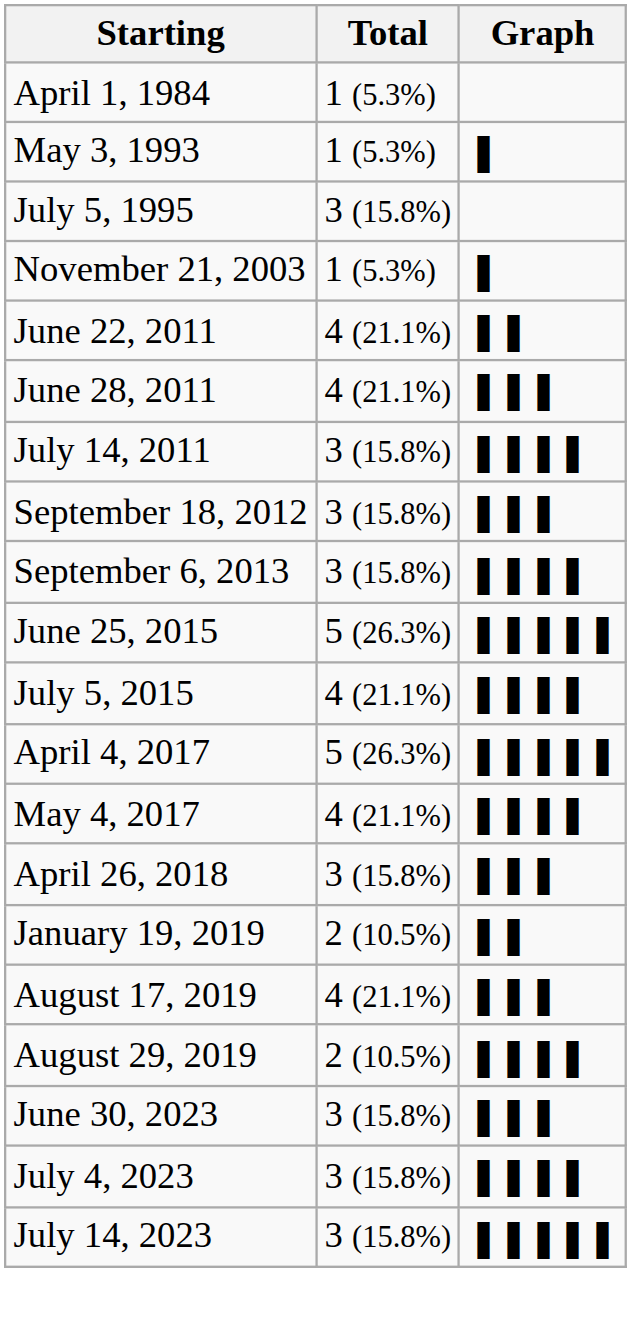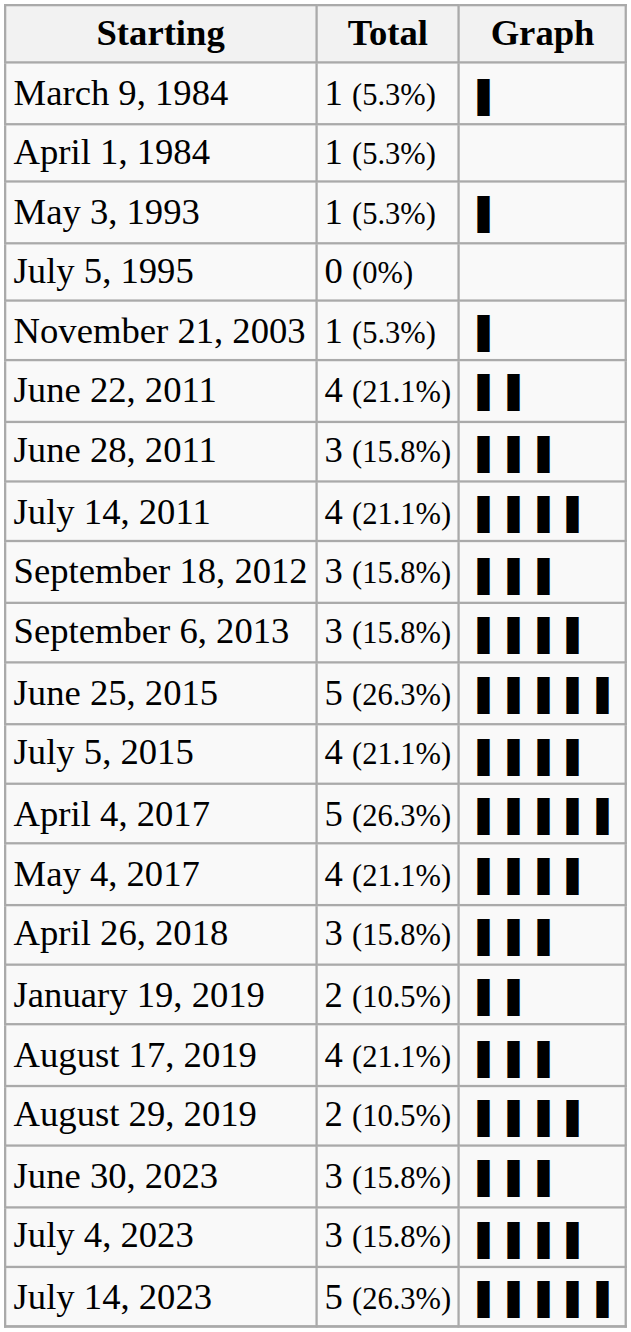 <table class="wikitable sortable">
 <tr>
 <th>Starting</th>
 <th>Total</th>
 <th>Graph</th>
+</tr>
+<tr>
+<td>March 9, 1984</td>
+<td>1 <small>(5.3%)</small></td>
+<td>❚</td>
 </tr>
 <tr>
 <td>April 1, 1984</td>
 <td>1 <small>(5.3%)</small></td>
 <td> </td>
 </tr>
 <tr>
 <td>May 3, 1993</td>
 <td>1 <small>(5.3%)</small></td>
 <td>❚</td>
 </tr>
 <tr>
 <td>July 5, 1995</td>
-<td>3 <small>(15.8%)</small></td>
+<td>0 <small>(0%)</small></td>
 <td> </td>
 </tr>
 <tr>
 <td>November 21, 2003</td>
 <td>1 <small>(5.3%)</small></td>
 <td>❚</td>
 </tr>
 <tr>
 <td>June 22, 2011</td>
 <td>4 <small>(21.1%)</small></td>
 <td>❚❚</td>
 </tr>
 <tr>
 <td>June 28, 2011</td>
-<td>4 <small>(21.1%)</small></td>
+<td>3 <small>(15.8%)</small></td>
 <td>❚❚❚</td>
 </tr>
 <tr>
 <td>July 14, 2011</td>
-<td>3 <small>(15.8%)</small></td>
+<td>4 <small>(21.1%)</small></td>
 <td>❚❚❚❚</td>
 </tr>
 <tr>
 <td>September 18, 2012</td>
 <td>3 <small>(15.8%)</small></td>
 <td>❚❚❚</td>
 </tr>
 <tr>
 <td>September 6, 2013</td>
 <td>3 <small>(15.8%)</small></td>
 <td>❚❚❚❚</td>
 </tr>
 <tr>
 <td>June 25, 2015</td>
 <td>5 <small>(26.3%)</small></td>
 <td>❚❚❚❚❚</td>
 </tr>
 <tr>
 <td>July 5, 2015</td>
 <td>4 <small>(21.1%)</small></td>
 <td>❚❚❚❚</td>
 </tr>
 <tr>
 <td>April 4, 2017</td>
 <td>5 <small>(26.3%)</small></td>
 <td>❚❚❚❚❚</td>
 </tr>
 <tr>
 <td>May 4, 2017</td>
 <td>4 <small>(21.1%)</small></td>
 <td>❚❚❚❚</td>
 </tr>
 <tr>
 <td>April 26, 2018</td>
 <td>3 <small>(15.8%)</small></td>
 <td>❚❚❚</td>
 </tr>
 <tr>
 <td>January 19, 2019</td>
 <td>2 <small>(10.5%)</small></td>
 <td>❚❚</td>
 </tr>
 <tr>
 <td>August 17, 2019</td>
 <td>4 <small>(21.1%)</small></td>
 <td>❚❚❚</td>
 </tr>
 <tr>
 <td>August 29, 2019</td>
 <td>2 <small>(10.5%)</small></td>
 <td>❚❚❚❚</td>
 </tr>
 <tr>
 <td>June 30, 2023</td>
 <td>3 <small>(15.8%)</small></td>
 <td>❚❚❚</td>
 </tr>
 <tr>
 <td>July 4, 2023</td>
 <td>3 <small>(15.8%)</small></td>
 <td>❚❚❚❚</td>
 </tr>
 <tr>
 <td>July 14, 2023</td>
-<td>3 <small>(15.8%)</small></td>
+<td>5 <small>(26.3%)</small></td>
 <td>❚❚❚❚❚</td>
 </tr>
 <tr>
 </tr>
 </table>
